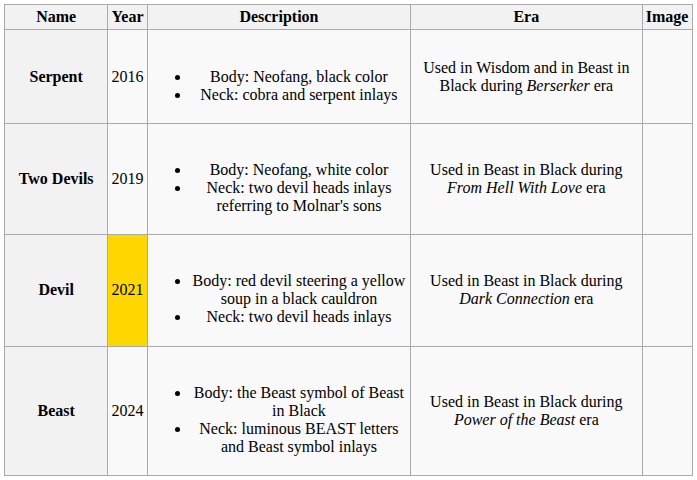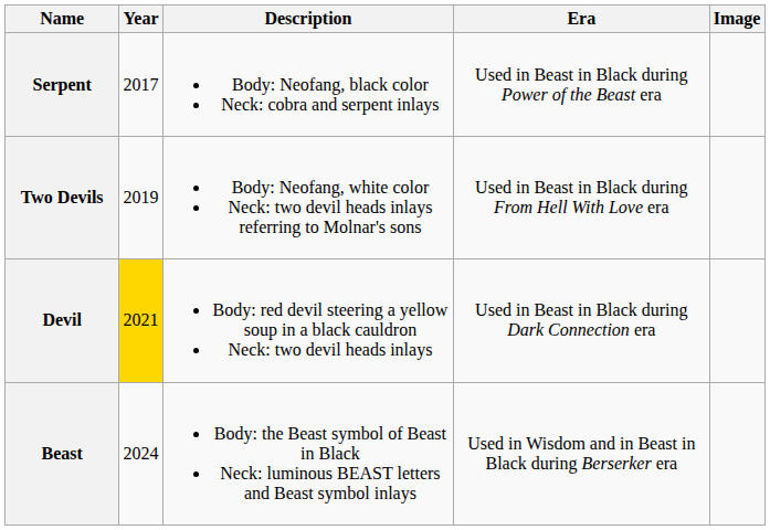 <table class="wikitable" style="text-align: center;">
 <tr>
 <th scope="col" style="width:6em;">Name</th>
 <th scope="col">Year</th>
 <th scope="col" style="width:16em;">Description</th>
 <th scope="col" style="width:14em;">Era</th>
 <th scope="col">Image</th>
 </tr>
 <tr>
 <th scope="row">Serpent </th>
-<td>2016</td>
+<td>2017</td>
 <td><br><ul><li>Body: Neofang, black color</li><li>Neck: cobra and serpent inlays</li></ul></td>
-<td>Used in Wisdom and in Beast in Black during <em>Berserker</em> era</td>
+<td>Used in Beast in Black during <em>Power of the Beast</em> era</td>
 <td></td>
 </tr>
 <tr>
 <th scope="row">Two Devils </th>
 <td>2019</td>
 <td><br><ul><li>Body: Neofang, white color</li><li>Neck: two devil heads inlays referring to Molnar's sons</li></ul></td>
 <td>Used in Beast in Black during <em>From Hell With Love</em> era</td>
 <td></td>
 </tr>
 <tr>
 <th scope="row">Devil </th>
 <td style="background: gold;">2021</td>
 <td><br><ul><li>Body: red devil steering a yellow soup in a black cauldron</li><li>Neck: two devil heads inlays</li></ul></td>
 <td>Used in Beast in Black during <em>Dark Connection</em> era</td>
 <td></td>
 </tr>
 <tr>
 <th scope="row">Beast </th>
 <td>2024</td>
 <td><br><ul><li>Body: the Beast symbol of Beast in Black</li><li>Neck: luminous BEAST letters and Beast symbol inlays</li></ul></td>
-<td>Used in Beast in Black during <em>Power of the Beast</em> era</td>
+<td>Used in Wisdom and in Beast in Black during <em>Berserker</em> era</td>
 <td></td>
 </tr>
 </table>
